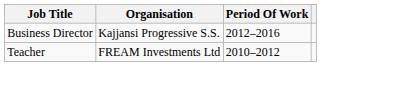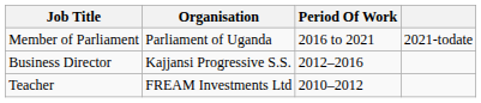 <table class="wikitable">
 <tr>
 <th>Job Title</th>
 <th>Organisation</th>
 <th>Period Of Work</th>
 <th></th>
+</tr>
+<tr>
+<td>Member of Parliament</td>
+<td>Parliament of Uganda</td>
+<td>2016 to 2021</td>
+<td>2021-todate</td>
 </tr>
 <tr>
 <td>Business Director</td>
 <td>Kajjansi Progressive S.S.</td>
 <td>2012–2016</td>
 <td></td>
 </tr>
 <tr>
 <td>Teacher</td>
 <td>FREAM Investments Ltd</td>
 <td>2010–2012</td>
 </tr>
 </table>
